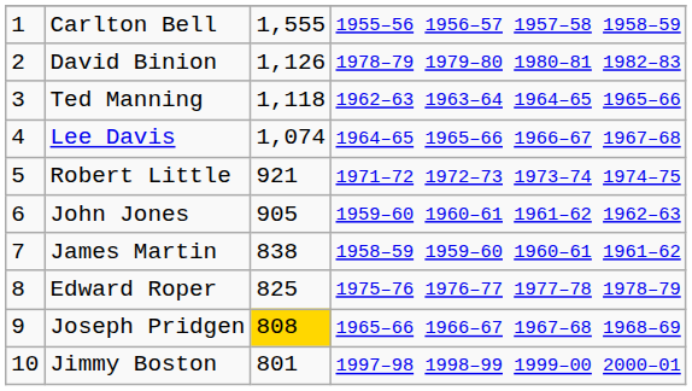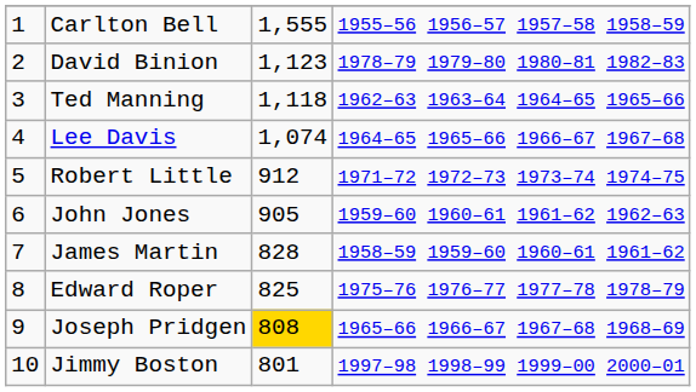 <table class="wikitable">
 <tr>
 </tr>
 <tr>
 <td>1</td>
 <td>Carlton Bell</td>
 <td>1,555</td>
 <td style="font-size:80%;"><a href='#'>1955–56</a> <a href='#'>1956–57</a> <a href='#'>1957–58</a> <a href='#'>1958–59</a></td>
 </tr>
 <tr>
 <td>2</td>
 <td>David Binion</td>
-<td>1,126</td>
+<td>1,123</td>
 <td style="font-size:80%;"><a href='#'>1978–79</a> <a href='#'>1979–80</a> <a href='#'>1980–81</a> <a href='#'>1982–83</a></td>
 </tr>
 <tr>
 <td>3</td>
 <td>Ted Manning</td>
 <td>1,118</td>
 <td style="font-size:80%;"><a href='#'>1962–63</a> <a href='#'>1963–64</a> <a href='#'>1964–65</a> <a href='#'>1965–66</a></td>
 </tr>
 <tr>
 <td>4</td>
 <td><a href='#'>Lee Davis</a></td>
 <td>1,074</td>
 <td style="font-size:80%;"><a href='#'>1964–65</a> <a href='#'>1965–66</a> <a href='#'>1966–67</a> <a href='#'>1967–68</a></td>
 </tr>
 <tr>
 <td>5</td>
 <td>Robert Little</td>
-<td>921</td>
+<td>912</td>
 <td style="font-size:80%;"><a href='#'>1971–72</a> <a href='#'>1972–73</a> <a href='#'>1973–74</a> <a href='#'>1974–75</a></td>
 </tr>
 <tr>
 <td>6</td>
 <td>John Jones</td>
 <td>905</td>
 <td style="font-size:80%;"><a href='#'>1959–60</a> <a href='#'>1960–61</a> <a href='#'>1961–62</a> <a href='#'>1962–63</a></td>
 </tr>
 <tr>
 <td>7</td>
 <td>James Martin</td>
-<td>838</td>
+<td>828</td>
 <td style="font-size:80%;"><a href='#'>1958–59</a> <a href='#'>1959–60</a> <a href='#'>1960–61</a> <a href='#'>1961–62</a></td>
 </tr>
 <tr>
 <td>8</td>
 <td>Edward Roper</td>
 <td>825</td>
 <td style="font-size:80%;"><a href='#'>1975–76</a> <a href='#'>1976–77</a> <a href='#'>1977–78</a> <a href='#'>1978–79</a></td>
 </tr>
 <tr>
 <td>9</td>
 <td>Joseph Pridgen</td>
 <td style="background: gold;">808</td>
 <td style="font-size:80%;"><a href='#'>1965–66</a> <a href='#'>1966–67</a> <a href='#'>1967–68</a> <a href='#'>1968–69</a></td>
 </tr>
 <tr>
 <td>10</td>
 <td>Jimmy Boston</td>
 <td>801</td>
 <td style="font-size:80%;"><a href='#'>1997–98</a> <a href='#'>1998–99</a> <a href='#'>1999–00</a> <a href='#'>2000–01</a></td>
 </tr>
 </table>
